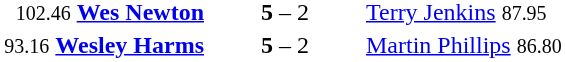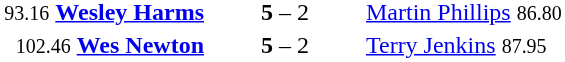 <table style="text-align:center">
 <tr>
 <th width=223></th>
 <th width=100></th>
 <th width=223></th>
 </tr>
 <tr>
+<td align=right><small><span>93.16</span></small> <strong><a href='#'>Wesley Harms</a></strong> </td>
+<td><strong>5</strong> – 2</td>
+<td align=left> <a href='#'>Martin Phillips</a> <small><span>86.80</span></small></td>
+</tr>
+<tr>
 <td align=right><small><span>102.46</span></small> <strong><a href='#'>Wes Newton</a></strong> </td>
 <td><strong>5</strong> – 2</td>
 <td align=left> <a href='#'>Terry Jenkins</a> <small><span>87.95</span></small></td>
 </tr>
-<tr>
-<td align=right><small><span>93.16</span></small> <strong><a href='#'>Wesley Harms</a></strong> </td>
-<td><strong>5</strong> – 2</td>
-<td align=left> <a href='#'>Martin Phillips</a> <small><span>86.80</span></small></td>
-</tr>
 </table>
